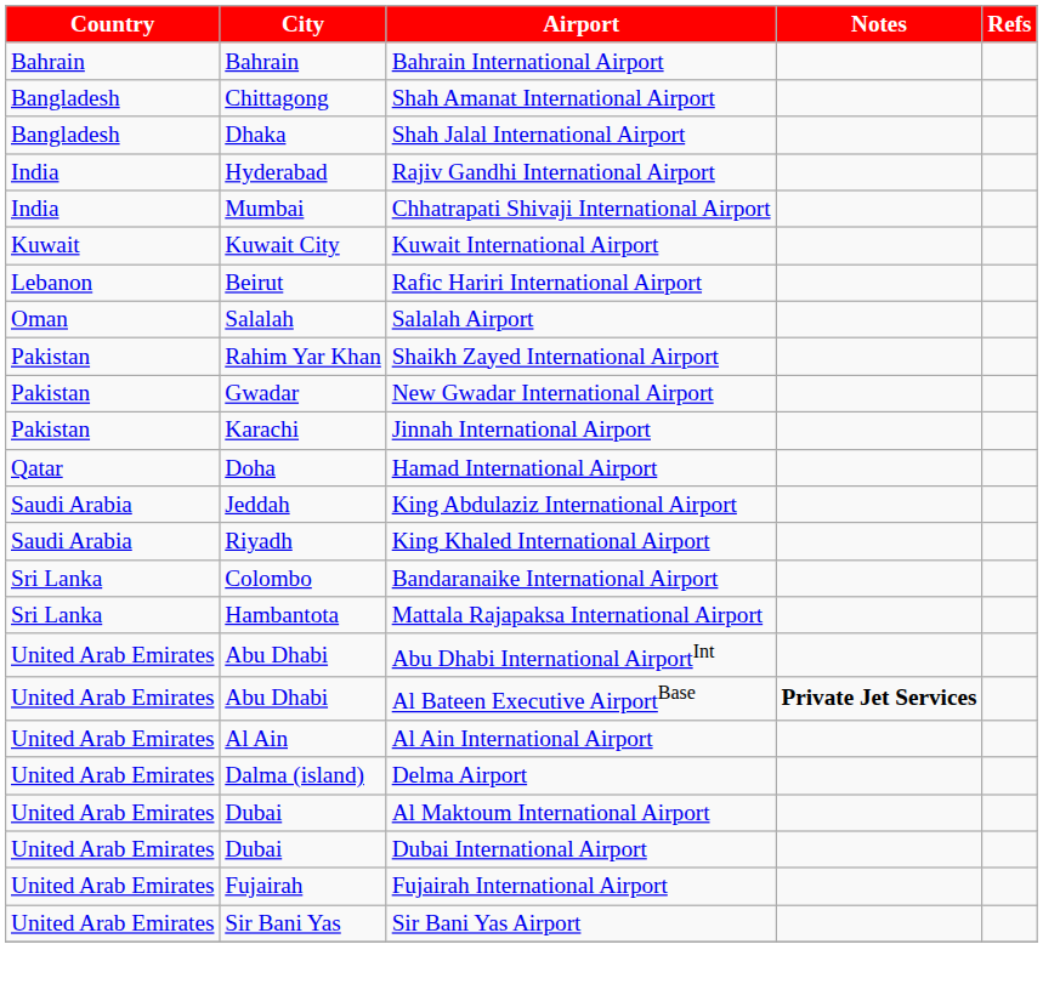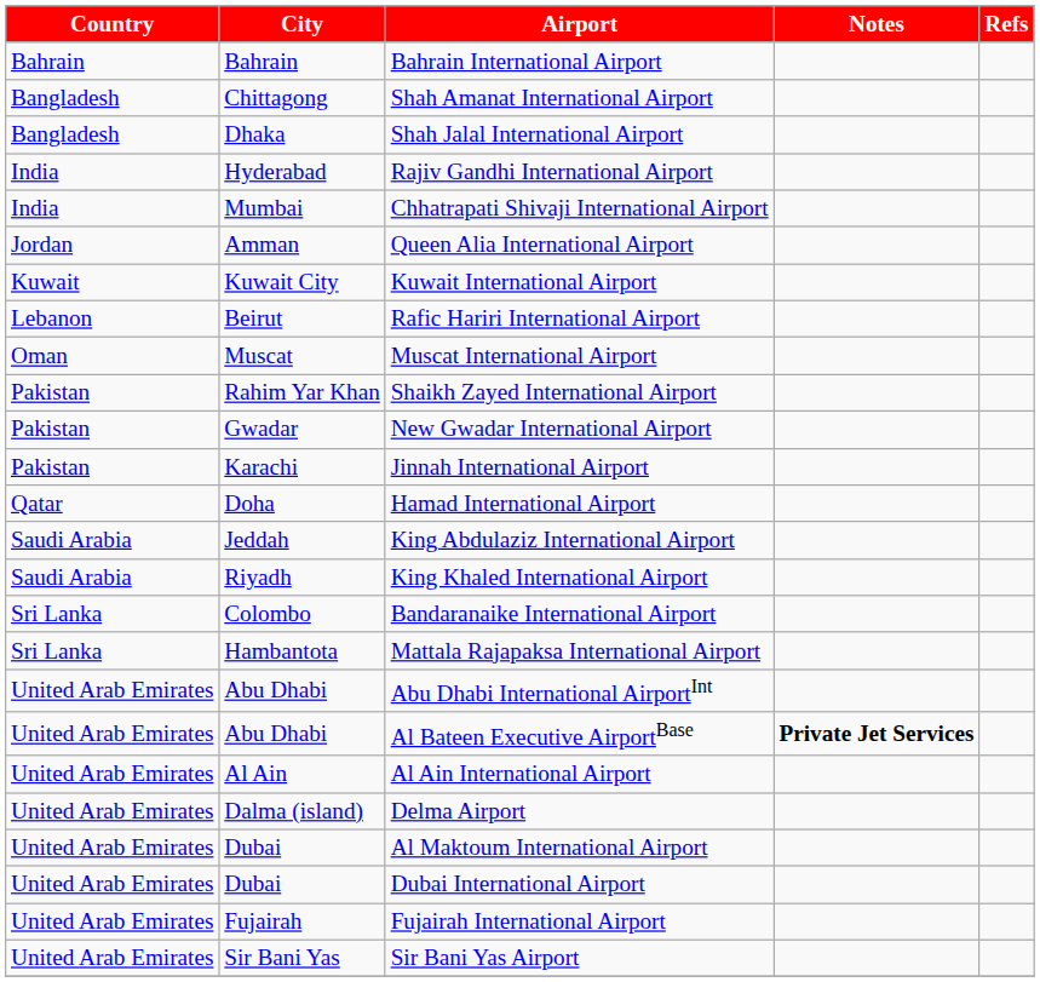 <table class="sortable wikitable toccolours">
 <tr>
 <th style="background:red; color:white;">Country</th>
 <th style="background:red; color:white;">City</th>
 <th style="background:red; color:white;">Airport</th>
 <th style="background:red; color:white;">Notes</th>
 <th style="background:red; color:white;" class="unsortable">Refs</th>
 </tr>
 <tr>
 <td><a href='#'>Bahrain</a></td>
 <td><a href='#'>Bahrain</a></td>
 <td><a href='#'>Bahrain International Airport</a></td>
 <td></td>
 <td></td>
 </tr>
 <tr>
 <td><a href='#'>Bangladesh</a></td>
 <td><a href='#'>Chittagong</a></td>
 <td><a href='#'>Shah Amanat International Airport</a></td>
 <td></td>
 <td></td>
 </tr>
 <tr>
 <td><a href='#'>Bangladesh</a></td>
 <td><a href='#'>Dhaka</a></td>
 <td><a href='#'>Shah Jalal International Airport</a></td>
 <td></td>
 <td></td>
 </tr>
 <tr>
 <td><a href='#'>India</a></td>
 <td><a href='#'>Hyderabad</a></td>
 <td><a href='#'>Rajiv Gandhi International Airport</a></td>
 <td></td>
 <td></td>
 </tr>
 <tr>
 <td><a href='#'>India</a></td>
 <td><a href='#'>Mumbai</a></td>
 <td><a href='#'>Chhatrapati Shivaji International Airport</a></td>
 <td></td>
 <td></td>
 </tr>
 <tr>
+<td><a href='#'>Jordan</a></td>
+<td><a href='#'>Amman</a></td>
+<td><a href='#'>Queen Alia International Airport</a></td>
+<td></td>
+<td></td>
+</tr>
+<tr>
 <td><a href='#'>Kuwait</a></td>
 <td><a href='#'>Kuwait City</a></td>
 <td><a href='#'>Kuwait International Airport</a></td>
 <td></td>
 <td></td>
 </tr>
 <tr>
 <td><a href='#'>Lebanon</a></td>
 <td><a href='#'>Beirut</a></td>
 <td><a href='#'>Rafic Hariri International Airport</a></td>
 <td></td>
 <td></td>
 </tr>
 <tr>
 <td><a href='#'>Oman</a></td>
-<td><a href='#'>Salalah</a></td>
-<td><a href='#'>Salalah Airport</a></td>
+<td><a href='#'>Muscat</a></td>
+<td><a href='#'>Muscat International Airport</a></td>
 <td></td>
 <td></td>
 </tr>
 <tr>
 <td><a href='#'>Pakistan</a></td>
 <td><a href='#'>Rahim Yar Khan</a></td>
 <td><a href='#'>Shaikh Zayed International Airport</a></td>
 <td></td>
 <td></td>
 </tr>
 <tr>
 <td><a href='#'>Pakistan</a></td>
 <td><a href='#'>Gwadar</a></td>
 <td><a href='#'>New Gwadar International Airport</a></td>
 <td></td>
 </tr>
 <tr>
 <td><a href='#'>Pakistan</a></td>
 <td><a href='#'>Karachi</a></td>
 <td><a href='#'>Jinnah International Airport</a></td>
 <td></td>
 <td></td>
 </tr>
 <tr>
 <td><a href='#'>Qatar</a></td>
 <td><a href='#'>Doha</a></td>
 <td><a href='#'>Hamad International Airport</a></td>
 <td></td>
 <td></td>
 </tr>
 <tr>
 <td><a href='#'>Saudi Arabia</a></td>
 <td><a href='#'>Jeddah</a></td>
 <td><a href='#'>King Abdulaziz International Airport</a></td>
 <td></td>
 <td></td>
 </tr>
 <tr>
 <td><a href='#'>Saudi Arabia</a></td>
 <td><a href='#'>Riyadh</a></td>
 <td><a href='#'>King Khaled International Airport</a></td>
 <td></td>
 <td></td>
 </tr>
 <tr>
 <td><a href='#'>Sri Lanka</a></td>
 <td><a href='#'>Colombo</a></td>
 <td><a href='#'>Bandaranaike International Airport</a></td>
 <td></td>
 <td></td>
 </tr>
 <tr>
 <td><a href='#'>Sri Lanka</a></td>
 <td><a href='#'>Hambantota</a></td>
 <td><a href='#'>Mattala Rajapaksa International Airport</a></td>
 <td></td>
 <td></td>
 </tr>
 <tr>
 <td><a href='#'>United Arab Emirates</a></td>
 <td><a href='#'>Abu Dhabi</a></td>
 <td><a href='#'>Abu Dhabi International Airport</a><sup>Int</sup></td>
 <td></td>
 <td></td>
 </tr>
 <tr>
 <td><a href='#'>United Arab Emirates</a></td>
 <td><a href='#'>Abu Dhabi</a></td>
 <td><a href='#'>Al Bateen Executive Airport</a><sup>Base</sup></td>
 <td><strong>Private Jet Services</strong></td>
 <td></td>
 </tr>
 <tr>
 <td><a href='#'>United Arab Emirates</a></td>
 <td><a href='#'>Al Ain</a></td>
 <td><a href='#'>Al Ain International Airport</a></td>
 <td></td>
 <td></td>
 </tr>
 <tr>
 <td><a href='#'>United Arab Emirates</a></td>
 <td><a href='#'>Dalma (island)</a></td>
 <td><a href='#'>Delma Airport</a></td>
 <td></td>
 <td></td>
 </tr>
 <tr>
 <td><a href='#'>United Arab Emirates</a></td>
 <td><a href='#'>Dubai</a></td>
 <td><a href='#'>Al Maktoum International Airport</a></td>
 <td></td>
 <td></td>
 </tr>
 <tr>
 <td><a href='#'>United Arab Emirates</a></td>
 <td><a href='#'>Dubai</a></td>
 <td><a href='#'>Dubai International Airport</a></td>
 <td></td>
 <td></td>
 </tr>
 <tr>
 <td><a href='#'>United Arab Emirates</a></td>
 <td><a href='#'>Fujairah</a></td>
 <td><a href='#'>Fujairah International Airport</a></td>
 <td></td>
 <td></td>
 </tr>
 <tr>
 <td><a href='#'>United Arab Emirates</a></td>
 <td><a href='#'>Sir Bani Yas</a></td>
 <td><a href='#'>Sir Bani Yas Airport</a></td>
 <td></td>
 <td></td>
 </tr>
 <tr>
 </tr>
 </table>
